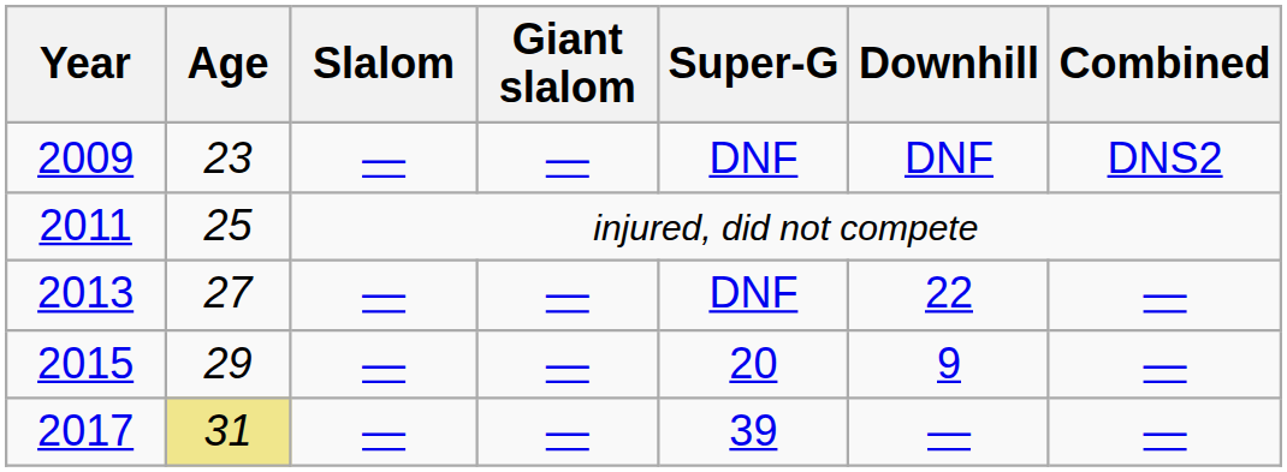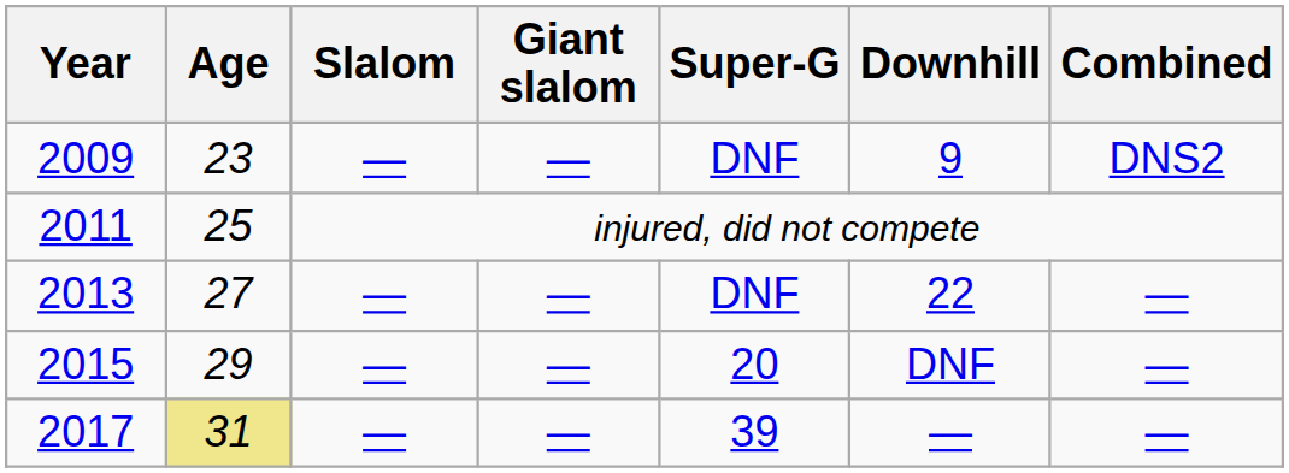 <table class=wikitable style="text-align:center">
 <tr>
 <th>  Year  </th>
 <th> Age </th>
 <th> Slalom </th>
 <th> Giant <br> slalom </th>
 <th>Super-G</th>
 <th>Downhill</th>
 <th>Combined</th>
 </tr>
 <tr>
 <td><a href='#'>2009</a></td>
 <td><em>23</em></td>
 <td><a href='#'>—</a></td>
 <td><a href='#'>—</a></td>
 <td><a href='#'>DNF</a></td>
-<td><a href='#'>DNF</a></td>
+<td><a href='#'>9</a></td>
 <td><a href='#'>DNS2</a></td>
 </tr>
 <tr>
 <td><a href='#'>2011</a></td>
 <td><em>25</em></td>
 <td colspan=5><small><em>injured, did not compete</em></small></td>
 </tr>
 <tr>
 <td><a href='#'>2013</a></td>
 <td><em>27</em></td>
 <td><a href='#'>—</a></td>
 <td><a href='#'>—</a></td>
 <td><a href='#'>DNF</a></td>
 <td><a href='#'>22</a></td>
 <td><a href='#'>—</a></td>
 </tr>
 <tr>
 <td><a href='#'>2015</a></td>
 <td><em>29</em></td>
 <td><a href='#'>—</a></td>
 <td><a href='#'>—</a></td>
 <td><a href='#'>20</a></td>
-<td><a href='#'>9</a></td>
+<td><a href='#'>DNF</a></td>
 <td><a href='#'>—</a></td>
 </tr>
 <tr>
 <td><a href='#'>2017</a></td>
 <td style="background: khaki;"><em>31</em></td>
 <td><a href='#'>—</a></td>
 <td><a href='#'>—</a></td>
 <td><a href='#'>39</a></td>
 <td><a href='#'>—</a></td>
 <td><a href='#'>—</a></td>
 </tr>
 </table>
